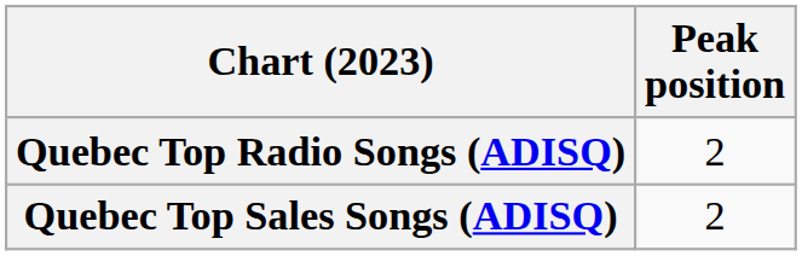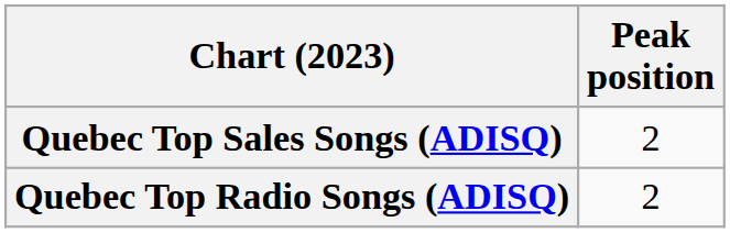 <table class="wikitable sortable plainrowheaders" style="text-align:center">
 <tr>
 <th scope="col">Chart (2023)</th>
 <th scope="col">Peak<br>position</th>
 </tr>
 <tr>
+<th scope="row">Quebec Top Sales Songs (<a href='#'>ADISQ</a>)</th>
+<td>2</td>
+</tr>
+<tr>
 <th scope="row">Quebec Top Radio Songs (<a href='#'>ADISQ</a>)</th>
 <td>2</td>
 </tr>
-<tr>
-<th scope="row">Quebec Top Sales Songs (<a href='#'>ADISQ</a>)</th>
-<td>2</td>
-</tr>
 </table>
